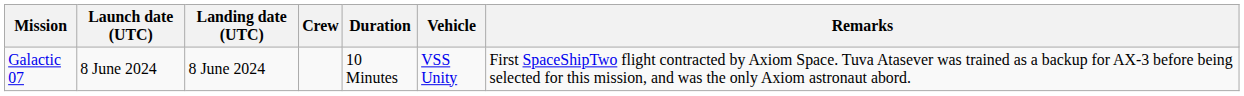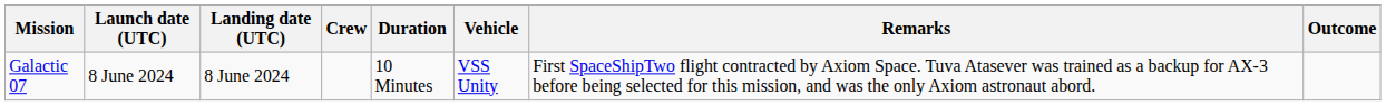 <table class="wikitable sortable sticky-header sort-under">
 <tr>
 <th>Mission</th>
 <th>Launch date (UTC)</th>
 <th>Landing date (UTC)</th>
 <th>Crew</th>
 <th>Duration</th>
 <th>Vehicle</th>
 <th>Remarks</th>
+<th>Outcome</th>
 </tr>
 <tr>
 <td><a href='#'>Galactic 07</a></td>
 <td>8 June 2024</td>
 <td>8 June 2024</td>
 <td></td>
 <td>10 Minutes</td>
 <td><a href='#'>VSS Unity</a></td>
 <td>First <a href='#'>SpaceShipTwo</a> flight contracted by Axiom Space. Tuva Atasever was trained as a backup for AX-3 before being selected for this mission, and was the only Axiom astronaut abord.</td>
+<td></td>
 </tr>
 </table>
